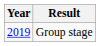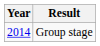 <table class="wikitable">
 <tr>
 <th>Year</th>
 <th>Result</th>
 </tr>
 <tr>
-<td><a href='#'>2019</a></td>
+<td><a href='#'>2014</a></td>
 <td>Group stage</td>
 </tr>
 </table>
